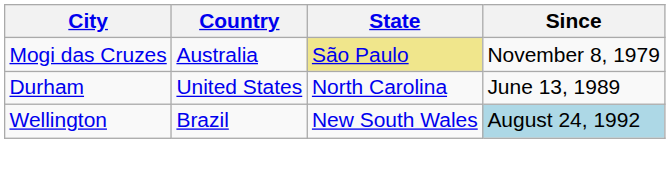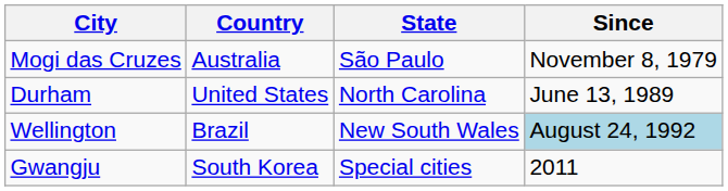 <table class="wikitable">
 <tr>
 <th><a href='#'>City</a></th>
 <th><a href='#'>Country</a></th>
 <th><a href='#'>State</a></th>
 <th>Since</th>
 </tr>
 <tr>
 <td><a href='#'>Mogi das Cruzes</a></td>
 <td><a href='#'>Australia</a></td>
-<td style="background: khaki;"><a href='#'>São Paulo</a></td>
+<td><a href='#'>São Paulo</a></td>
 <td>November 8, 1979</td>
 </tr>
 <tr>
 <td><a href='#'>Durham</a></td>
 <td><a href='#'>United States</a></td>
 <td><a href='#'>North Carolina</a></td>
 <td>June 13, 1989</td>
 </tr>
 <tr>
 <td><a href='#'>Wellington</a></td>
 <td><a href='#'>Brazil</a></td>
 <td><a href='#'>New South Wales</a></td>
 <td style="background: lightblue;">August 24, 1992</td>
 </tr>
+<tr>
+<td><a href='#'>Gwangju</a></td>
+<td><a href='#'>South Korea</a></td>
+<td><a href='#'>Special cities</a></td>
+<td>2011</td>
+</tr>
 </table>
